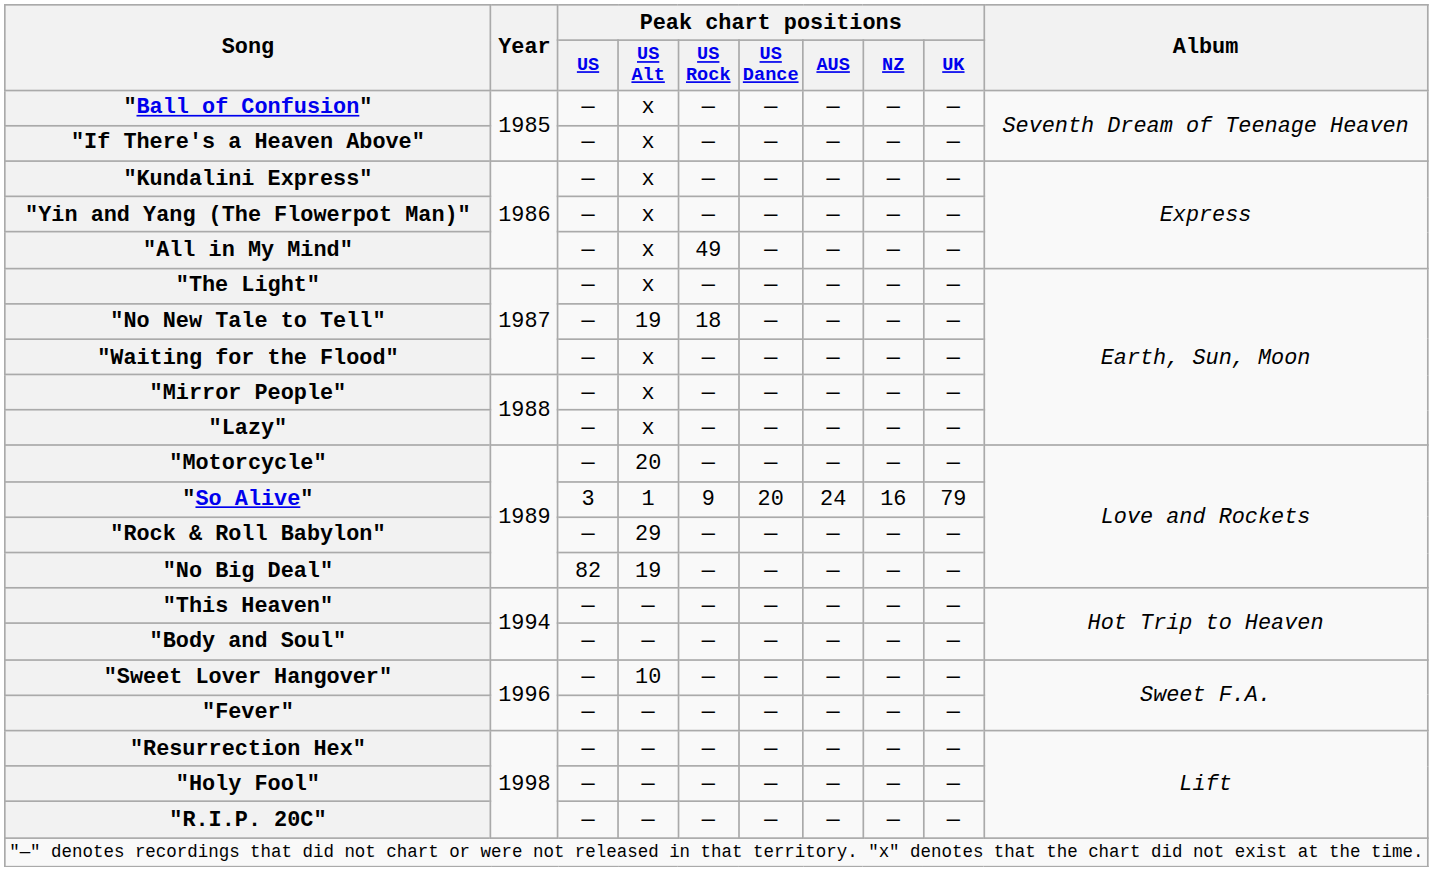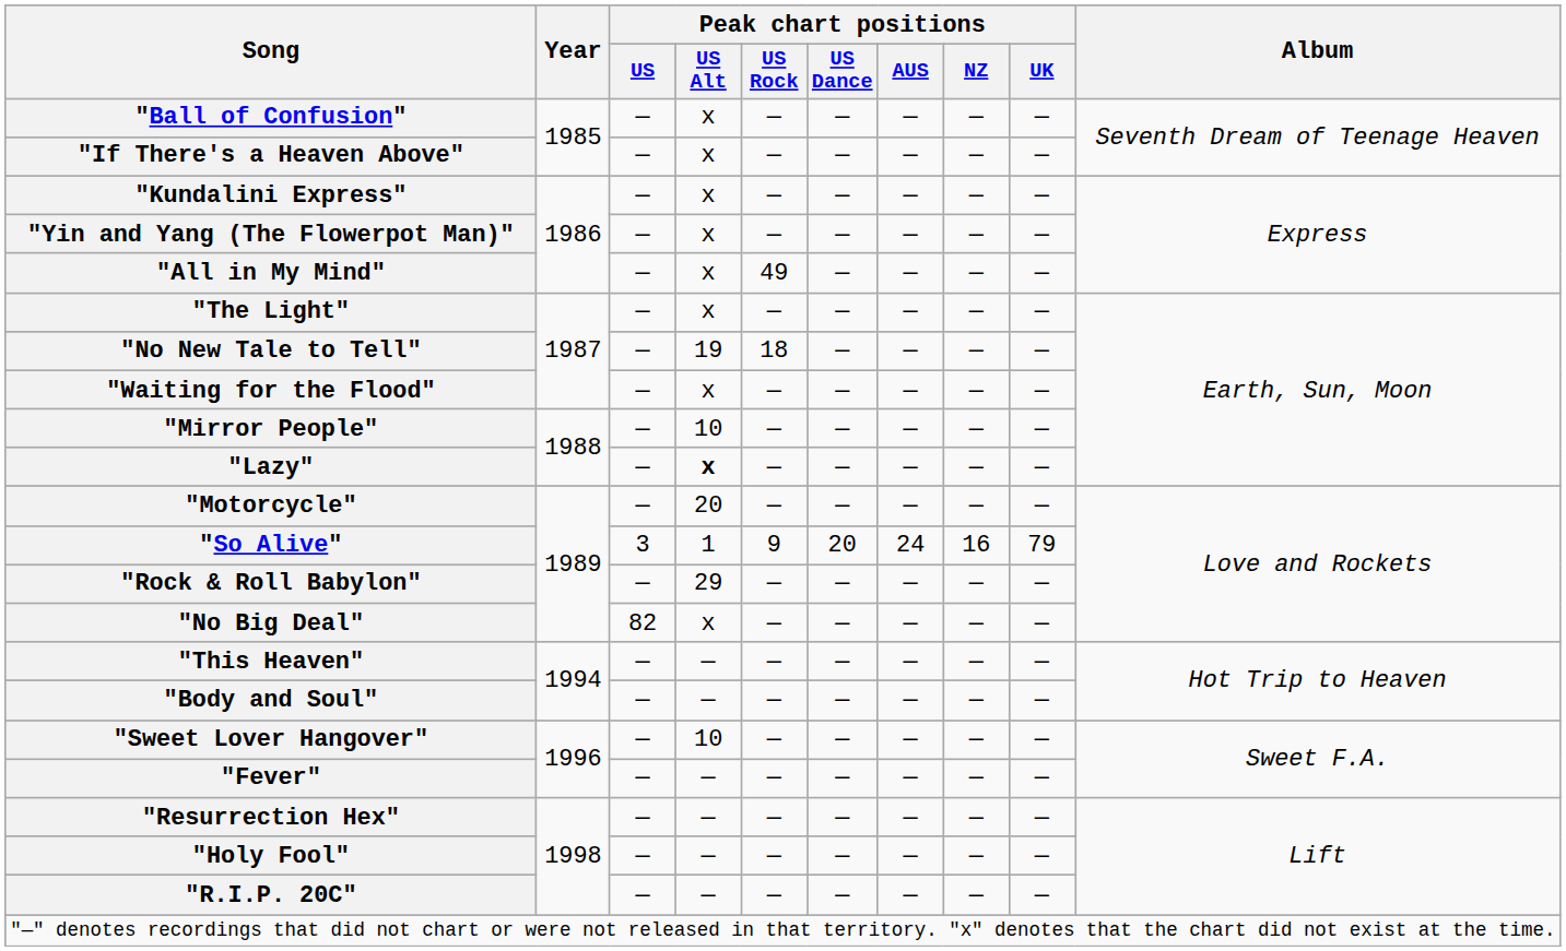 <table class="wikitable plainrowheaders" style="text-align:center;">
 <tr>
 <th rowspan="2" scope="col">Song</th>
 <th scope="col" rowspan="2">Year</th>
 <th colspan="7" scope="col">Peak chart positions</th>
 <th scope="col" rowspan="2">Album</th>
 </tr>
 <tr>
 <th scope="col" style="width:2.75em;font-size:85%;"><a href='#'>US</a><br></th>
 <th scope="col" style="width:2.75em;font-size:85%;"><a href='#'>US<br>Alt</a><br></th>
 <th scope="col" style="width:2.75em;font-size:85%;"><a href='#'>US<br>Rock</a><br></th>
 <th scope="col" style="width:2.75em;font-size:85%;"><a href='#'>US<br>Dance</a><br></th>
 <th scope="col" style="width:2.75em;font-size:85%;"><a href='#'>AUS</a><br></th>
 <th scope="col" style="width:2.75em;font-size:85%;"><a href='#'>NZ</a><br></th>
 <th scope="col" style="width:2.75em;font-size:85%;"><a href='#'>UK</a><br></th>
 </tr>
 <tr>
 <th scope="row">"<a href='#'>Ball of Confusion</a>"</th>
 <td rowspan="2">1985</td>
 <td>—</td>
 <td>x</td>
 <td>—</td>
 <td>—</td>
 <td>—</td>
 <td>—</td>
 <td>—</td>
 <td rowspan="2"><em>Seventh Dream of Teenage Heaven</em></td>
 </tr>
 <tr>
 <th scope="row">"If There's a Heaven Above"</th>
 <td>—</td>
 <td>x</td>
 <td>—</td>
 <td>—</td>
 <td>—</td>
 <td>—</td>
 <td>—</td>
 </tr>
 <tr>
 <th scope="row">"Kundalini Express"</th>
 <td rowspan="3">1986</td>
 <td>—</td>
 <td>x</td>
 <td>—</td>
 <td>—</td>
 <td>—</td>
 <td>—</td>
 <td>—</td>
 <td rowspan="3"><em>Express</em></td>
 </tr>
 <tr>
 <th scope="row">"Yin and Yang (The Flowerpot Man)"</th>
 <td>—</td>
 <td>x</td>
 <td>—</td>
 <td>—</td>
 <td>—</td>
 <td>—</td>
 <td>—</td>
 </tr>
 <tr>
 <th scope="row">"All in My Mind"</th>
 <td>—</td>
 <td>x</td>
 <td>49</td>
 <td>—</td>
 <td>—</td>
 <td>—</td>
 <td>—</td>
 </tr>
 <tr>
 <th scope="row">"The Light"</th>
 <td rowspan="3">1987</td>
 <td>—</td>
 <td>x</td>
 <td>—</td>
 <td>—</td>
 <td>—</td>
 <td>—</td>
 <td>—</td>
 <td rowspan="5"><em>Earth, Sun, Moon</em></td>
 </tr>
 <tr>
 <th scope="row">"No New Tale to Tell"</th>
 <td>—</td>
 <td>19</td>
 <td>18</td>
 <td>—</td>
 <td>—</td>
 <td>—</td>
 <td>—</td>
 </tr>
 <tr>
 <th scope="row">"Waiting for the Flood"</th>
 <td>—</td>
 <td>x</td>
 <td>—</td>
 <td>—</td>
 <td>—</td>
 <td>—</td>
 <td>—</td>
 </tr>
 <tr>
 <th scope="row">"Mirror People"</th>
 <td rowspan="2">1988</td>
 <td>—</td>
-<td>x</td>
+<td>10</td>
 <td>—</td>
 <td>—</td>
 <td>—</td>
 <td>—</td>
 <td>—</td>
 </tr>
 <tr>
 <th scope="row">"Lazy"</th>
 <td>—</td>
-<td>x</td>
+<td><strong>x</strong></td>
 <td>—</td>
 <td>—</td>
 <td>—</td>
 <td>—</td>
 <td>—</td>
 </tr>
 <tr>
 <th scope="row">"Motorcycle"</th>
 <td rowspan="4">1989</td>
 <td>—</td>
 <td>20</td>
 <td>—</td>
 <td>—</td>
 <td>—</td>
 <td>—</td>
 <td>—</td>
 <td rowspan="4"><em>Love and Rockets</em></td>
 </tr>
 <tr>
 <th scope="row">"<a href='#'>So Alive</a>"</th>
 <td>3</td>
 <td>1</td>
 <td>9</td>
 <td>20</td>
 <td>24</td>
 <td>16</td>
 <td>79</td>
 </tr>
 <tr>
 <th scope="row">"Rock & Roll Babylon"</th>
 <td>—</td>
 <td>29</td>
 <td>—</td>
 <td>—</td>
 <td>—</td>
 <td>—</td>
 <td>—</td>
 </tr>
 <tr>
 <th scope="row">"No Big Deal"</th>
 <td>82</td>
-<td>19</td>
+<td>x</td>
 <td>—</td>
 <td>—</td>
 <td>—</td>
 <td>—</td>
 <td>—</td>
 </tr>
 <tr>
 <th scope="row">"This Heaven"</th>
 <td rowspan="2">1994</td>
 <td>—</td>
 <td>—</td>
 <td>—</td>
 <td>—</td>
 <td>—</td>
 <td>—</td>
 <td>—</td>
 <td rowspan="2"><em>Hot Trip to Heaven</em></td>
 </tr>
 <tr>
 <th scope="row">"Body and Soul"</th>
 <td>—</td>
 <td>—</td>
 <td>—</td>
 <td>—</td>
 <td>—</td>
 <td>—</td>
 <td>—</td>
 </tr>
 <tr>
 <th scope="row">"Sweet Lover Hangover"</th>
 <td rowspan="2">1996</td>
 <td>—</td>
 <td>10</td>
 <td>—</td>
 <td>—</td>
 <td>—</td>
 <td>—</td>
 <td>—</td>
 <td rowspan="2"><em>Sweet F.A.</em></td>
 </tr>
 <tr>
 <th scope="row">"Fever"</th>
 <td>—</td>
 <td>—</td>
 <td>—</td>
 <td>—</td>
 <td>—</td>
 <td>—</td>
 <td>—</td>
 </tr>
 <tr>
 <th scope="row">"Resurrection Hex"</th>
 <td rowspan="3">1998</td>
 <td>—</td>
 <td>—</td>
 <td>—</td>
 <td>—</td>
 <td>—</td>
 <td>—</td>
 <td>—</td>
 <td rowspan="3"><em>Lift</em></td>
 </tr>
 <tr>
 <th scope="row">"Holy Fool"</th>
 <td>—</td>
 <td>—</td>
 <td>—</td>
 <td>—</td>
 <td>—</td>
 <td>—</td>
 <td>—</td>
 </tr>
 <tr>
 <th scope="row">"R.I.P. 20C"</th>
 <td>—</td>
 <td>—</td>
 <td>—</td>
 <td>—</td>
 <td>—</td>
 <td>—</td>
 <td>—</td>
 </tr>
 <tr>
 <td colspan="10" style="text-align:center; font-size:80%;">"—" denotes recordings that did not chart or were not released in that territory. "x" denotes that the chart did not exist at the time.</td>
 </tr>
 </table>
